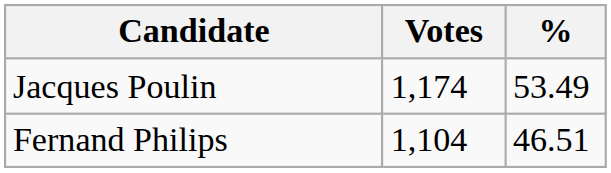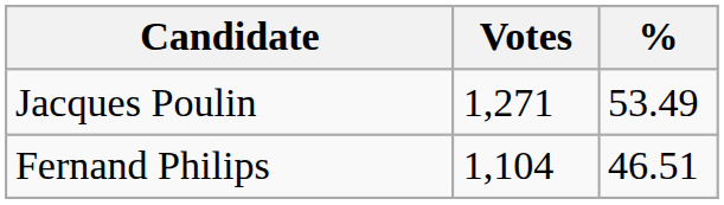 <table class="wikitable">
 <tr>
 <th style="width: 170px">Candidate</th>
 <th style="width: 50px">Votes</th>
 <th style="width: 40px">%</th>
 </tr>
 <tr>
 <td>Jacques Poulin</td>
-<td>1,174</td>
+<td>1,271</td>
 <td>53.49</td>
 </tr>
 <tr>
 <td>Fernand Philips</td>
 <td>1,104</td>
 <td>46.51</td>
 </tr>
 </table>
